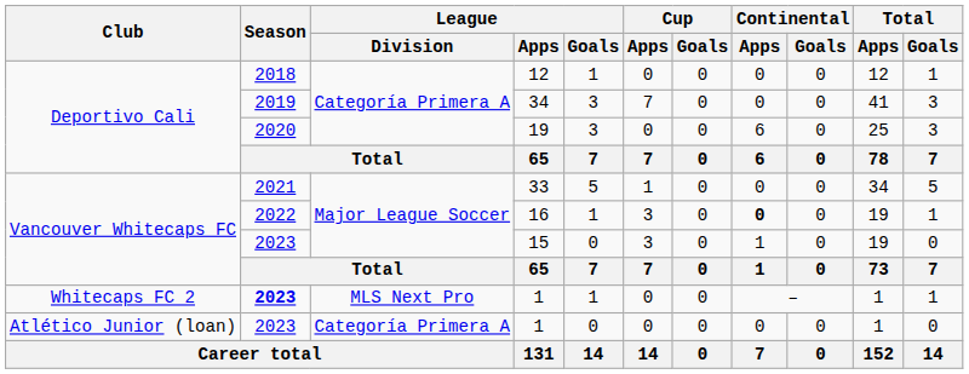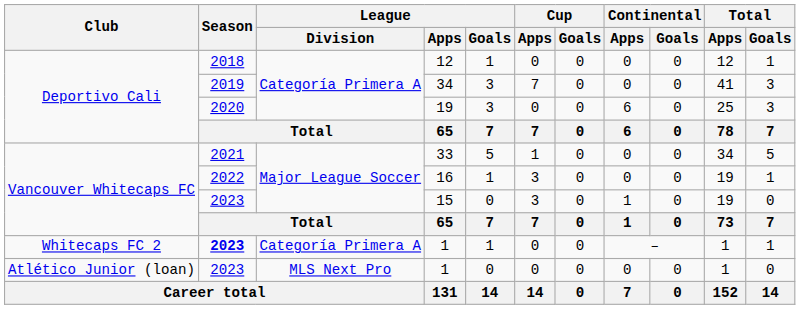 <table class=wikitable style=text-align:center>
 <tr>
 <th rowspan="2">Club</th>
 <th rowspan="2">Season</th>
 <th colspan="3">League</th>
 <th colspan="2">Cup</th>
 <th colspan="2">Continental</th>
 <th colspan="2">Total</th>
 </tr>
 <tr>
 <th>Division</th>
 <th>Apps</th>
 <th>Goals</th>
 <th>Apps</th>
 <th>Goals</th>
 <th>Apps</th>
 <th>Goals</th>
 <th>Apps</th>
 <th>Goals</th>
 </tr>
 <tr>
 <td rowspan="4"><a href='#'>Deportivo Cali</a></td>
 <td><a href='#'>2018</a></td>
 <td rowspan= "3"><a href='#'>Categoría Primera A</a></td>
 <td>12</td>
 <td>1</td>
 <td>0</td>
 <td>0</td>
 <td>0</td>
 <td>0</td>
 <td>12</td>
 <td>1</td>
 </tr>
 <tr>
 <td><a href='#'>2019</a></td>
 <td>34</td>
 <td>3</td>
 <td>7</td>
 <td>0</td>
 <td>0</td>
 <td>0</td>
 <td>41</td>
 <td>3</td>
 </tr>
 <tr>
 <td><a href='#'>2020</a></td>
 <td>19</td>
 <td>3</td>
 <td>0</td>
 <td>0</td>
 <td>6</td>
 <td>0</td>
 <td>25</td>
 <td>3</td>
 </tr>
 <tr>
 <th colspan="2"><strong>Total</strong></th>
 <th>65</th>
 <th>7</th>
 <th>7</th>
 <th>0</th>
 <th>6</th>
 <th>0</th>
 <th>78</th>
 <th>7</th>
 </tr>
 <tr>
 <td rowspan="4"><a href='#'>Vancouver Whitecaps FC</a></td>
 <td><a href='#'>2021</a></td>
 <td rowspan="3"><a href='#'>Major League Soccer</a></td>
 <td>33</td>
 <td>5</td>
 <td>1</td>
 <td>0</td>
 <td>0</td>
 <td>0</td>
 <td>34</td>
 <td>5</td>
 </tr>
 <tr>
 <td><a href='#'>2022</a></td>
 <td>16</td>
 <td>1</td>
 <td>3</td>
 <td>0</td>
-<td><strong>0</strong></td>
+<td>0</td>
 <td>0</td>
 <td>19</td>
 <td>1</td>
 </tr>
 <tr>
 <td><a href='#'>2023</a></td>
 <td>15</td>
 <td>0</td>
 <td>3</td>
 <td>0</td>
 <td>1</td>
 <td>0</td>
 <td>19</td>
 <td>0</td>
 </tr>
 <tr>
 <th colspan="2"><strong>Total</strong></th>
 <th>65</th>
 <th>7</th>
 <th>7</th>
 <th>0</th>
 <th>1</th>
 <th>0</th>
 <th>73</th>
 <th>7</th>
 </tr>
 <tr>
 <td><a href='#'>Whitecaps FC 2</a></td>
 <td><strong><a href='#'>2023</a></strong></td>
-<td><a href='#'>MLS Next Pro</a></td>
+<td><a href='#'>Categoría Primera A</a></td>
 <td>1</td>
 <td>1</td>
 <td>0</td>
 <td>0</td>
 <td colspan="2">–</td>
 <td>1</td>
 <td>1</td>
 </tr>
 <tr>
 <td><a href='#'>Atlético Junior</a> (loan)</td>
 <td><a href='#'>2023</a></td>
-<td><a href='#'>Categoría Primera A</a></td>
+<td><a href='#'>MLS Next Pro</a></td>
 <td>1</td>
 <td>0</td>
 <td>0</td>
 <td>0</td>
 <td>0</td>
 <td>0</td>
 <td>1</td>
 <td>0</td>
 </tr>
 <tr>
 <th colspan="3"><strong>Career total</strong></th>
 <th>131</th>
 <th>14</th>
 <th>14</th>
 <th>0</th>
 <th>7</th>
 <th>0</th>
 <th>152</th>
 <th>14</th>
 </tr>
 </table>
